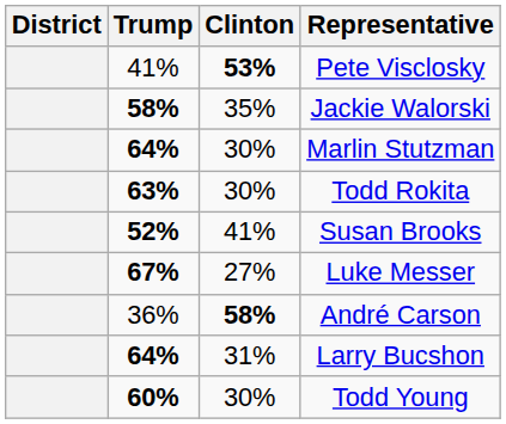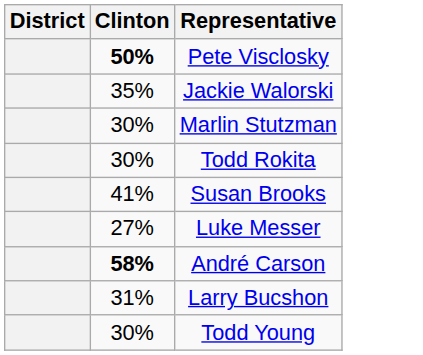 <table class=wikitable>
 <tr>
 <th>District</th>
-<th>Trump</th>
 <th>Clinton</th>
 <th>Representative</th>
 </tr>
 <tr align=center>
 <th></th>
-<td>41%</td>
-<td><strong>53%</strong></td>
+<td><strong>50%</strong></td>
 <td><a href='#'>Pete Visclosky</a></td>
 </tr>
 <tr align=center>
 <th></th>
-<td><strong>58%</strong></td>
 <td>35%</td>
 <td><a href='#'>Jackie Walorski</a></td>
 </tr>
 <tr align=center>
 <th></th>
-<td><strong>64%</strong></td>
 <td>30%</td>
 <td><a href='#'>Marlin Stutzman</a></td>
 </tr>
 <tr align=center>
 <th></th>
-<td><strong>63%</strong></td>
 <td>30%</td>
 <td><a href='#'>Todd Rokita</a></td>
 </tr>
 <tr align=center>
 <th></th>
-<td><strong>52%</strong></td>
 <td>41%</td>
 <td><a href='#'>Susan Brooks</a></td>
 </tr>
 <tr align=center>
 <th></th>
-<td><strong>67%</strong></td>
 <td>27%</td>
 <td><a href='#'>Luke Messer</a></td>
 </tr>
 <tr align=center>
 <th></th>
-<td>36%</td>
 <td><strong>58%</strong></td>
 <td><a href='#'>André Carson</a></td>
 </tr>
 <tr align=center>
 <th></th>
-<td><strong>64%</strong></td>
 <td>31%</td>
 <td><a href='#'>Larry Bucshon</a></td>
 </tr>
 <tr align=center>
 <th></th>
-<td><strong>60%</strong></td>
 <td>30%</td>
 <td><a href='#'>Todd Young</a></td>
 </tr>
 </table>
